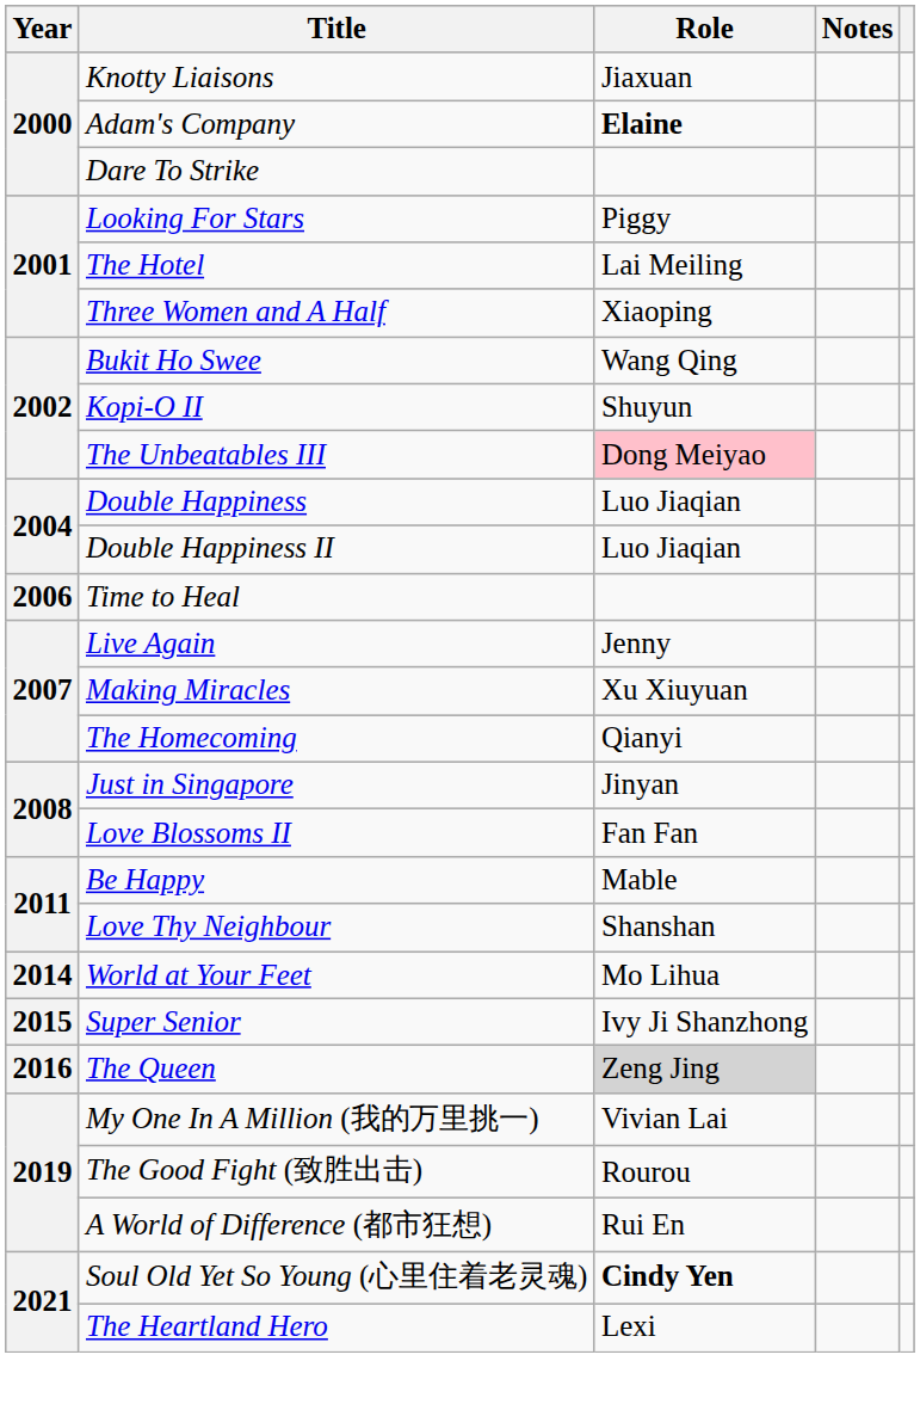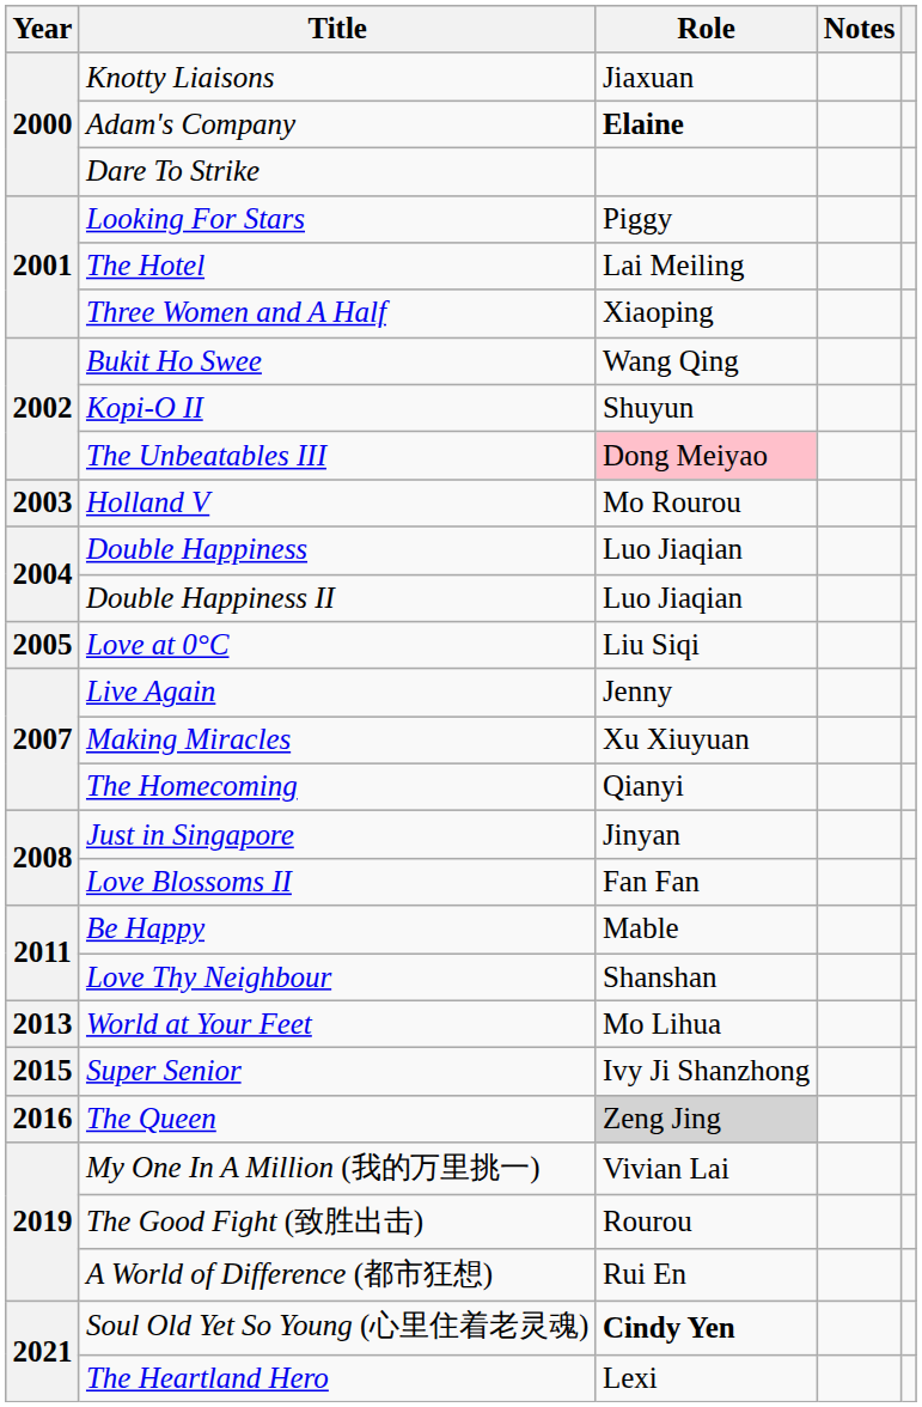 <table class="wikitable sortable plainrowheaders">
 <tr>
 <th scope="col">Year</th>
 <th scope="col">Title</th>
 <th scope="col">Role</th>
 <th scope="col" class="unsortable">Notes</th>
 <th scope="col" class="unsortable"></th>
 </tr>
 <tr>
 <th scope="row" rowspan="3">2000</th>
 <td><em>Knotty Liaisons</em></td>
 <td>Jiaxuan</td>
 <td></td>
 <td></td>
 </tr>
 <tr>
 <td><em>Adam's Company</em></td>
 <td><strong>Elaine</strong></td>
 <td></td>
 <td></td>
 </tr>
 <tr>
 <td><em>Dare To Strike</em></td>
 <td></td>
 <td></td>
 <td></td>
 </tr>
 <tr>
 <th scope="row" rowspan="3">2001</th>
 <td><em><a href='#'>Looking For Stars</a></em></td>
 <td>Piggy</td>
 <td></td>
 <td></td>
 </tr>
 <tr>
 <td><em><a href='#'>The Hotel</a></em></td>
 <td>Lai Meiling</td>
 <td></td>
 <td></td>
 </tr>
 <tr>
 <td><em><a href='#'>Three Women and A Half</a></em></td>
 <td>Xiaoping</td>
 <td></td>
 <td></td>
 </tr>
 <tr>
 <th scope="row" rowspan="3">2002</th>
 <td><em><a href='#'>Bukit Ho Swee</a></em></td>
 <td>Wang Qing</td>
 <td></td>
 <td></td>
 </tr>
 <tr>
 <td><em><a href='#'>Kopi-O II</a></em></td>
 <td>Shuyun</td>
 <td></td>
 <td></td>
 </tr>
 <tr>
 <td><em><a href='#'>The Unbeatables III</a></em></td>
 <td style="background: pink;">Dong Meiyao</td>
 <td></td>
 <td></td>
 </tr>
 <tr>
+<th scope="row">2003</th>
+<td><em><a href='#'>Holland V</a></em></td>
+<td>Mo Rourou</td>
+<td></td>
+<td></td>
+</tr>
+<tr>
 <th scope="row" rowspan="2">2004</th>
 <td><em><a href='#'>Double Happiness</a></em></td>
 <td>Luo Jiaqian</td>
 <td></td>
 <td></td>
 </tr>
 <tr>
 <td><em>Double Happiness II</em></td>
 <td>Luo Jiaqian</td>
 <td></td>
 <td></td>
 </tr>
 <tr>
-<th scope="row">2006</th>
-<td><em>Time to Heal</em></td>
-<td></td>
+<th scope="row">2005</th>
+<td><em><a href='#'>Love at 0°C</a></em></td>
+<td>Liu Siqi</td>
 <td></td>
 <td></td>
 </tr>
 <tr>
 <th scope="row" rowspan="3">2007</th>
 <td><em><a href='#'>Live Again</a></em></td>
 <td>Jenny</td>
 <td></td>
 <td></td>
 </tr>
 <tr>
 <td><em><a href='#'>Making Miracles</a></em></td>
 <td>Xu Xiuyuan</td>
 <td></td>
 <td></td>
 </tr>
 <tr>
 <td><em><a href='#'>The Homecoming</a></em></td>
 <td>Qianyi</td>
 <td></td>
 <td></td>
 </tr>
 <tr>
 <th scope="row" rowspan="2">2008</th>
 <td><em><a href='#'>Just in Singapore</a></em></td>
 <td>Jinyan</td>
 <td></td>
 <td></td>
 </tr>
 <tr>
 <td><em><a href='#'>Love Blossoms II</a></em></td>
 <td>Fan Fan</td>
 <td></td>
 <td></td>
 </tr>
 <tr>
 <th scope="row" rowspan="2">2011</th>
 <td><em><a href='#'>Be Happy</a></em></td>
 <td>Mable</td>
 <td></td>
 <td></td>
 </tr>
 <tr>
 <td><em><a href='#'>Love Thy Neighbour</a></em></td>
 <td>Shanshan</td>
 <td></td>
 <td></td>
 </tr>
 <tr>
-<th scope="row" rowspan="1">2014</th>
+<th scope="row" rowspan="1">2013</th>
 <td><em><a href='#'>World at Your Feet</a></em></td>
 <td>Mo Lihua</td>
 <td></td>
 <td></td>
 </tr>
 <tr>
 <th scope="row" rowspan="1">2015</th>
 <td><em><a href='#'>Super Senior</a></em></td>
 <td>Ivy Ji Shanzhong</td>
 <td></td>
 <td></td>
 </tr>
 <tr>
 <th scope="row" rowspan="1">2016</th>
 <td><em><a href='#'>The Queen</a></em></td>
 <td style="background: lightgrey;">Zeng Jing</td>
 <td></td>
 <td></td>
 </tr>
 <tr>
 <th scope="row" rowspan="3">2019</th>
 <td><em>My One In A Million</em> (我的万里挑一)</td>
 <td>Vivian Lai</td>
 <td></td>
 <td></td>
 </tr>
 <tr>
 <td><em>The Good Fight</em> (致胜出击)</td>
 <td>Rourou</td>
 <td></td>
 <td></td>
 </tr>
 <tr>
 <td><em>A World of Difference</em> (都市狂想)</td>
 <td>Rui En</td>
 <td></td>
 <td></td>
 </tr>
 <tr>
 <th scope="row" rowspan="2">2021</th>
 <td><em>Soul Old Yet So Young</em> (心里住着老灵魂)</td>
 <td><strong>Cindy Yen</strong></td>
 <td></td>
 <td></td>
 </tr>
 <tr>
 <td><em><a href='#'>The Heartland Hero</a></em></td>
 <td>Lexi</td>
 <td></td>
 <td></td>
 </tr>
 </table>
